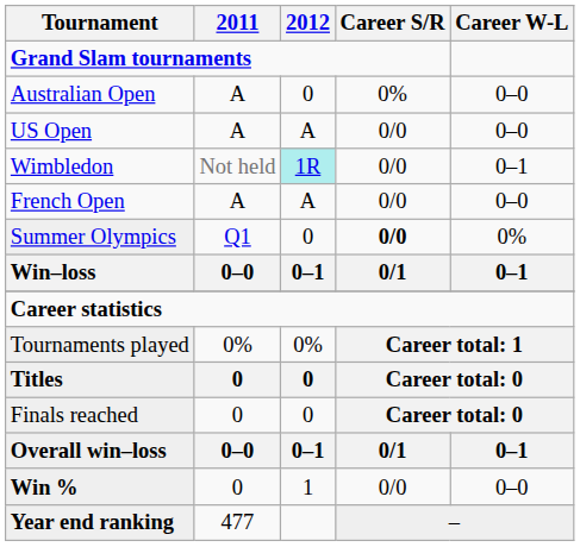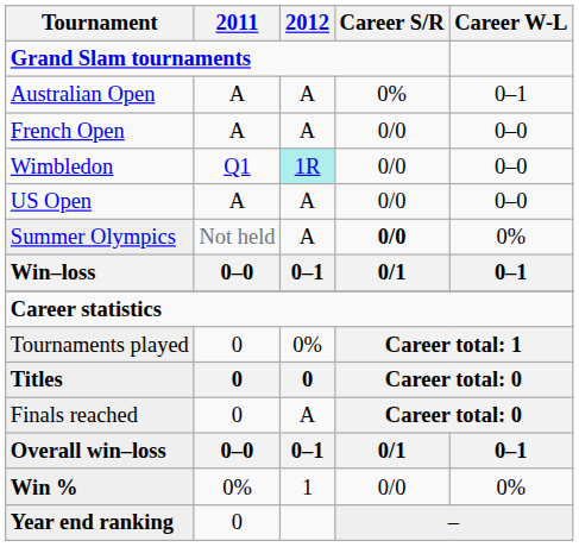 <table class=wikitable style=text-align:center;font-size:97%>
 <tr>
 <th>Tournament</th>
 <th><a href='#'>2011</a></th>
 <th><a href='#'>2012</a></th>
 <th>Career S/R</th>
 <th>Career W-L</th>
 </tr>
 <tr>
 <td colspan=4 align=left><strong><a href='#'>Grand Slam tournaments</a></strong></td>
 </tr>
 <tr>
 <td align=left><a href='#'>Australian Open</a></td>
 <td>A</td>
-<td>0</td>
+<td>A</td>
 <td>0%</td>
+<td>0–1</td>
+</tr>
+<tr>
+<td align=left><a href='#'>French Open</a></td>
+<td>A</td>
+<td>A</td>
+<td>0/0</td>
+<td>0–0</td>
+</tr>
+<tr>
+<td align=left><a href='#'>Wimbledon</a></td>
+<td><a href='#'>Q1</a></td>
+<td bgcolor=afeeee><a href='#'>1R</a></td>
+<td>0/0</td>
 <td>0–0</td>
 </tr>
 <tr>
 <td align=left><a href='#'>US Open</a></td>
 <td>A</td>
 <td>A</td>
 <td>0/0</td>
 <td>0–0</td>
 </tr>
 <tr>
-<td align=left><a href='#'>Wimbledon</a></td>
+<td bgcolor=#efefef align=left><a href='#'>Summer Olympics</a></td>
 <td style=color:#767676>Not held</td>
-<td bgcolor=afeeee><a href='#'>1R</a></td>
-<td>0/0</td>
-<td>0–1</td>
-</tr>
-<tr>
-<td align=left><a href='#'>French Open</a></td>
 <td>A</td>
-<td>A</td>
-<td>0/0</td>
-<td>0–0</td>
-</tr>
-<tr>
-<td bgcolor=#efefef align=left><a href='#'>Summer Olympics</a></td>
-<td><a href='#'>Q1</a></td>
-<td>0</td>
 <td><strong>0/0</strong></td>
 <td>0%</td>
 </tr>
 <tr>
 <th style=text-align:left>Win–loss</th>
 <th>0–0</th>
 <th>0–1</th>
 <th>0/1</th>
 <th>0–1</th>
 </tr>
 <tr>
 </tr>
 <tr>
 <td colspan=5 align=left><strong>Career statistics</strong></td>
 </tr>
 <tr>
 <td bgcolor=#efefef align=left>Tournaments played</td>
-<td>0%</td>
+<td>0</td>
 <td>0%</td>
 <th colspan=2>Career total: 1</th>
 </tr>
 <tr>
 <td bgcolor=#efefef align=left><strong>Titles</strong></td>
 <th>0</th>
 <th>0</th>
 <th colspan=2>Career total: 0</th>
 </tr>
 <tr>
 <td bgcolor=#efefef align=left>Finals reached</td>
 <td>0</td>
-<td>0</td>
+<td>A</td>
 <th colspan=2>Career total: 0</th>
 </tr>
 <tr>
 <td bgcolor=#efefef align=left><strong>Overall win–loss</strong></td>
 <th>0–0</th>
 <th>0–1</th>
 <th>0/1</th>
 <th>0–1</th>
 </tr>
 <tr>
 <td bgcolor=#efefef align=left><strong>Win %</strong></td>
-<td>0</td>
+<td>0%</td>
 <td>1</td>
 <td>0/0</td>
-<td>0–0</td>
+<td>0%</td>
 </tr>
 <tr>
 <td bgcolor=#efefef align=left><strong>Year end ranking</strong></td>
-<td>477</td>
+<td>0</td>
 <td></td>
 <td colspan=2 bgcolor=#EFEFEF>–</td>
 </tr>
 </table>
